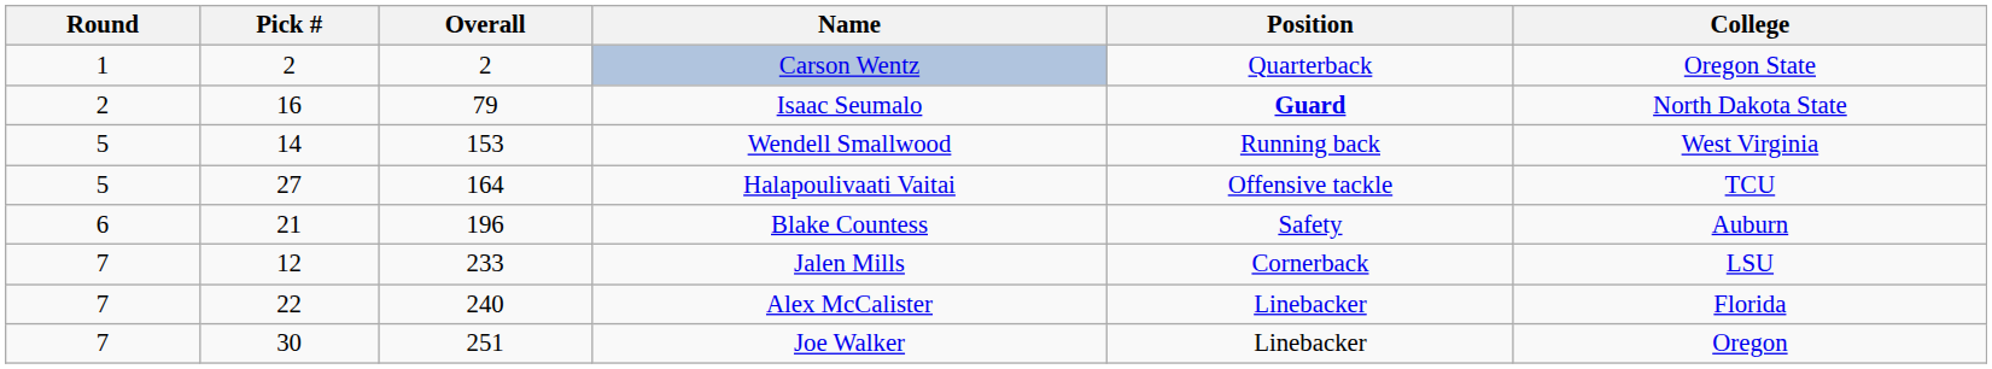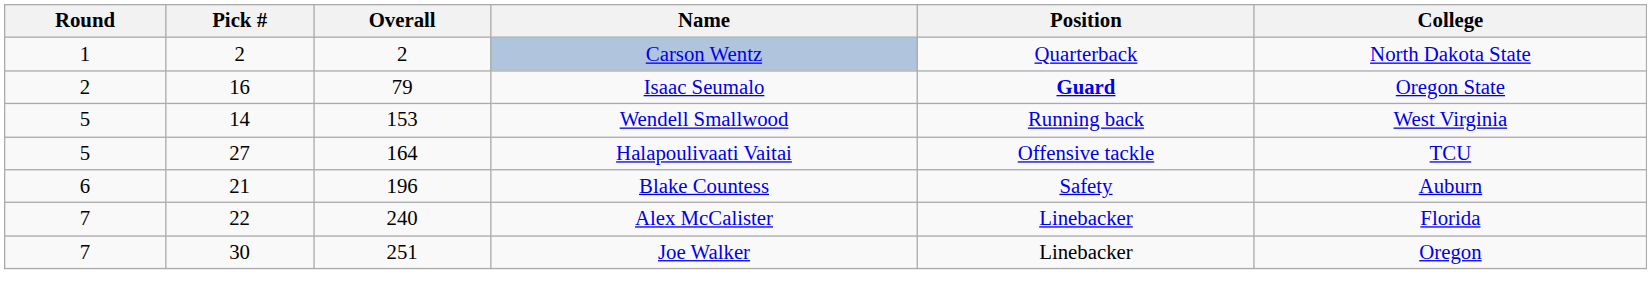 <table class="wikitable sortable sortable" style="width: 100%; text-align:center">
 <tr>
 <th>Round</th>
 <th>Pick #</th>
 <th>Overall</th>
 <th>Name</th>
 <th>Position</th>
 <th>College</th>
 </tr>
 <tr>
 <td>1</td>
 <td>2</td>
 <td>2</td>
 <td bgcolor=lightsteelblue><a href='#'>Carson Wentz</a></td>
 <td><a href='#'>Quarterback</a></td>
-<td><a href='#'>Oregon State</a></td>
+<td><a href='#'>North Dakota State</a></td>
 </tr>
 <tr>
 <td>2</td>
 <td>16</td>
 <td>79</td>
 <td><a href='#'>Isaac Seumalo</a></td>
 <td><strong><a href='#'>Guard</a></strong></td>
-<td><a href='#'>North Dakota State</a></td>
+<td><a href='#'>Oregon State</a></td>
 </tr>
 <tr>
 <td>5</td>
 <td>14</td>
 <td>153</td>
 <td><a href='#'>Wendell Smallwood</a></td>
 <td><a href='#'>Running back</a></td>
 <td><a href='#'>West Virginia</a></td>
 </tr>
 <tr>
 <td>5</td>
 <td>27</td>
 <td>164</td>
 <td><a href='#'>Halapoulivaati Vaitai</a></td>
 <td><a href='#'>Offensive tackle</a></td>
 <td><a href='#'>TCU</a></td>
 </tr>
 <tr>
 <td>6</td>
 <td>21</td>
 <td>196</td>
 <td><a href='#'>Blake Countess</a></td>
 <td><a href='#'>Safety</a></td>
 <td><a href='#'>Auburn</a></td>
 </tr>
 <tr>
 <td>7</td>
-<td>12</td>
-<td>233</td>
-<td><a href='#'>Jalen Mills</a></td>
-<td><a href='#'>Cornerback</a></td>
-<td><a href='#'>LSU</a></td>
-</tr>
-<tr>
-<td>7</td>
 <td>22</td>
 <td>240</td>
 <td><a href='#'>Alex McCalister</a></td>
 <td><a href='#'>Linebacker</a></td>
 <td><a href='#'>Florida</a></td>
 </tr>
 <tr>
 <td>7</td>
 <td>30</td>
 <td>251</td>
 <td><a href='#'>Joe Walker</a></td>
 <td>Linebacker</td>
 <td><a href='#'>Oregon</a></td>
 </tr>
 </table>
